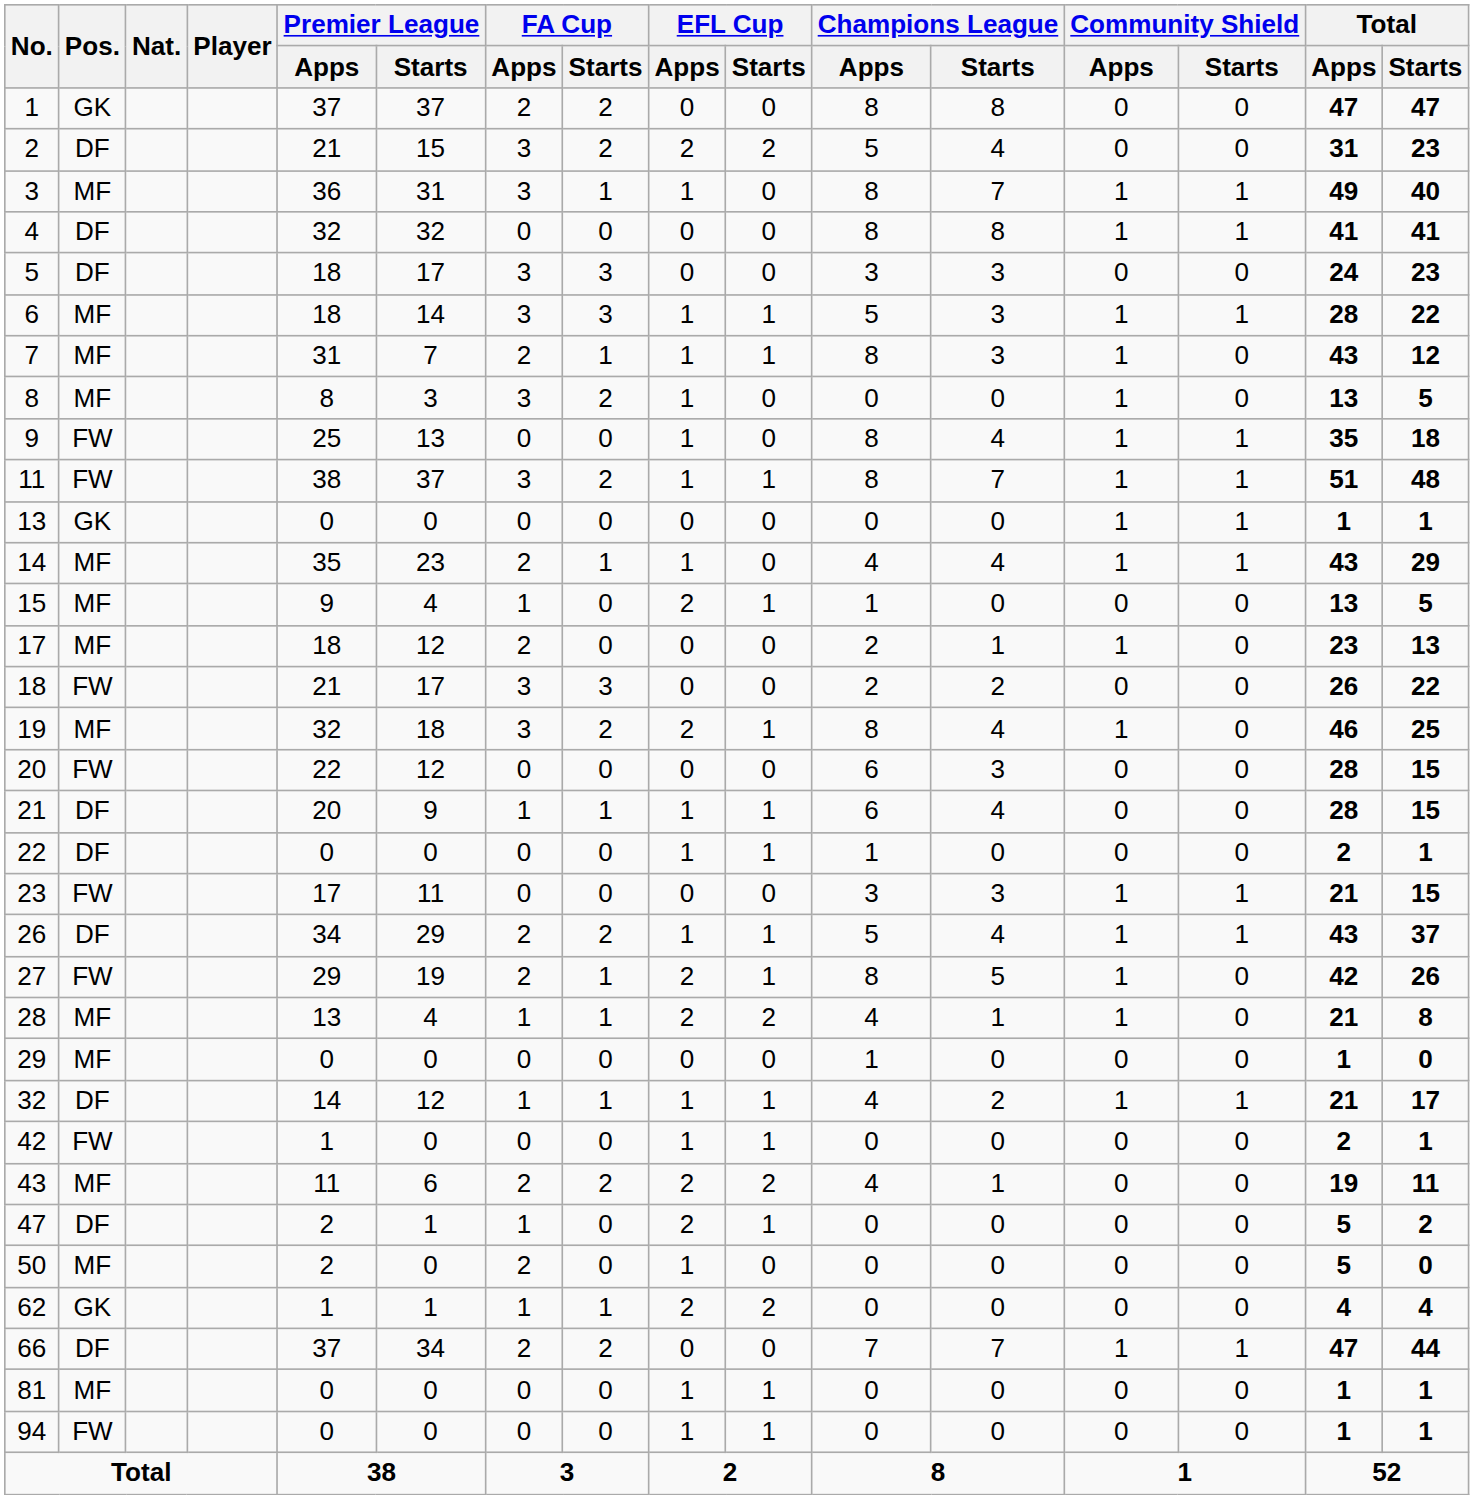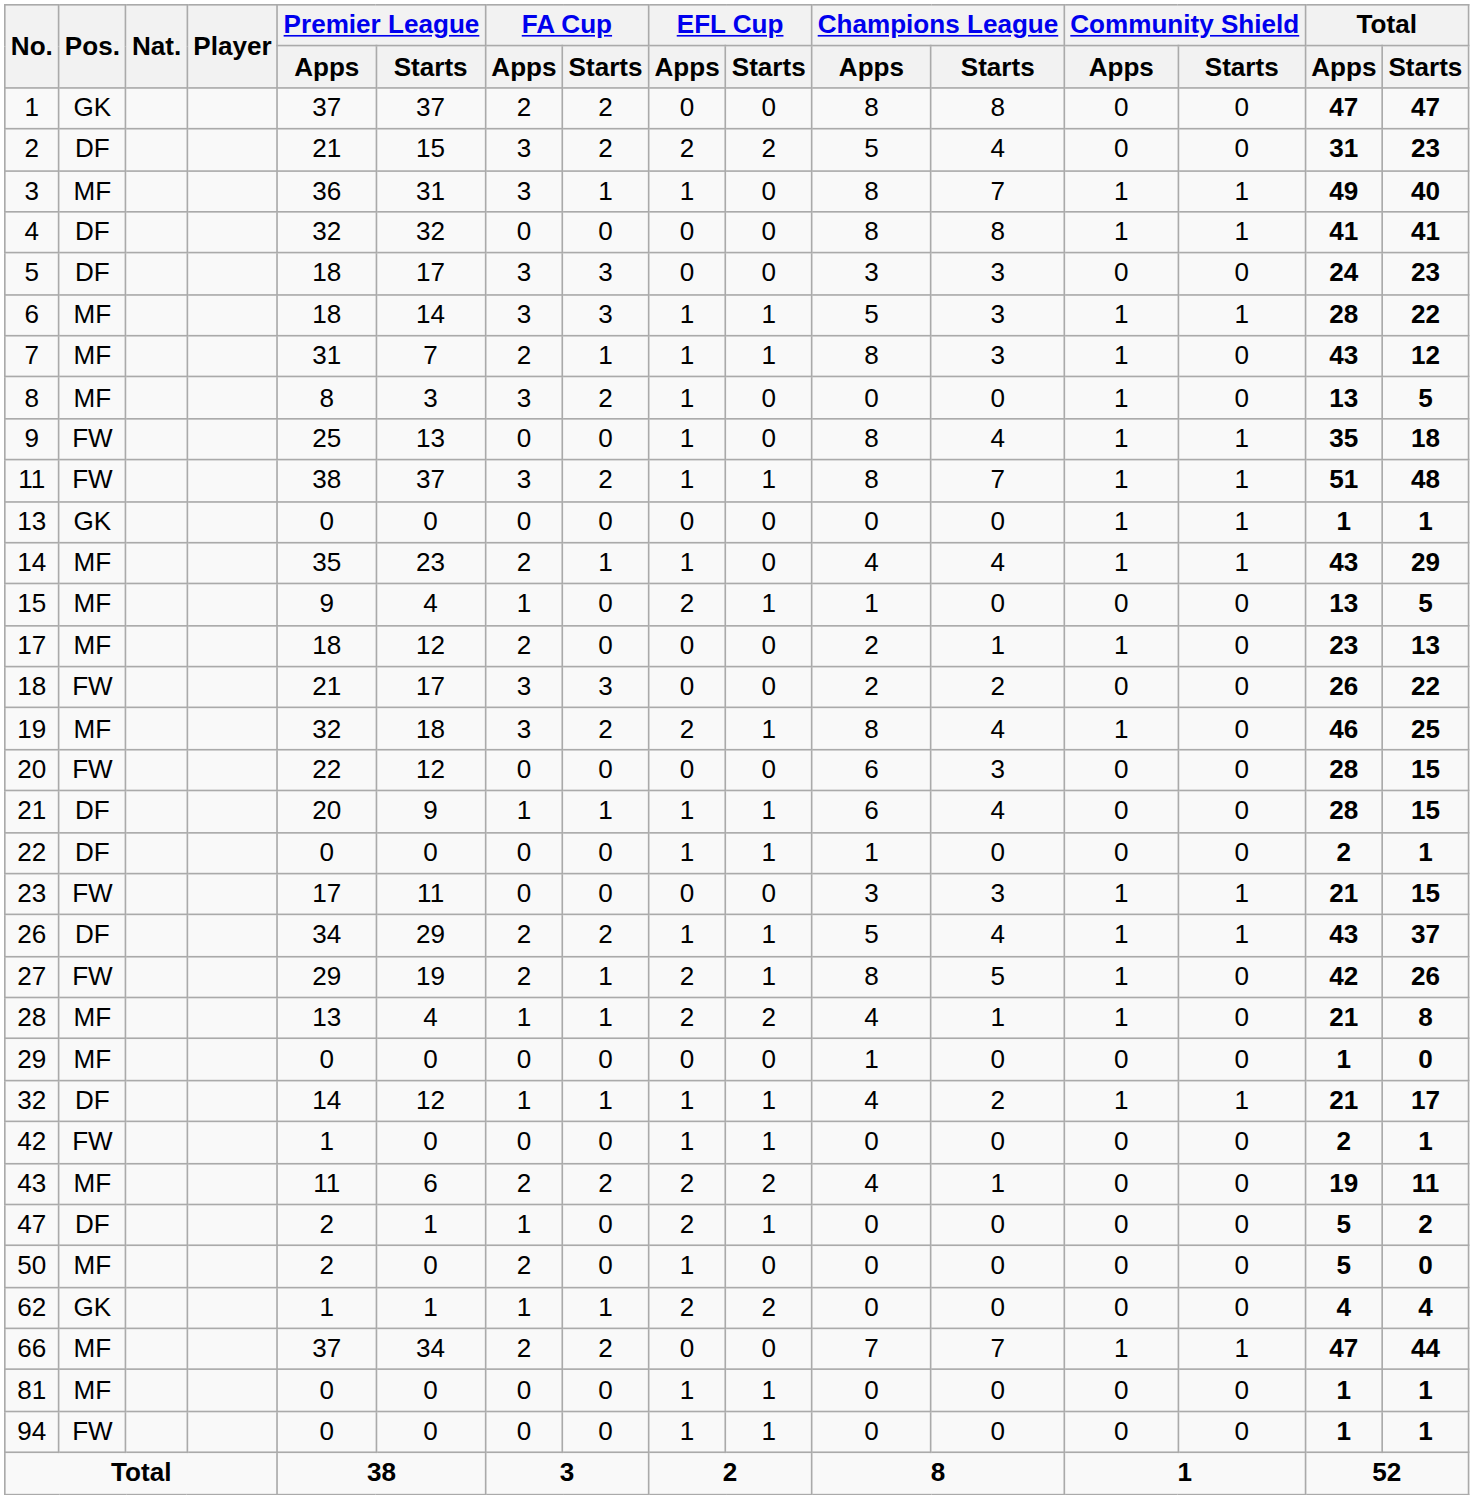 <table class="wikitable sortable" style="text-align:center">
 <tr>
 <th rowspan="2">No.</th>
 <th rowspan="2">Pos.</th>
 <th rowspan="2">Nat.</th>
 <th rowspan="2">Player</th>
 <th colspan="2"><a href='#'>Premier League</a></th>
 <th colspan="2"><a href='#'>FA Cup</a></th>
 <th colspan="2"><a href='#'>EFL Cup</a></th>
 <th colspan="2"><a href='#'>Champions League</a></th>
 <th colspan="2"><a href='#'>Community Shield</a></th>
 <th colspan="2">Total</th>
 </tr>
 <tr>
 <th>Apps</th>
 <th>Starts</th>
 <th>Apps</th>
 <th>Starts</th>
 <th>Apps</th>
 <th>Starts</th>
 <th>Apps</th>
 <th>Starts</th>
 <th>Apps</th>
 <th>Starts</th>
 <th>Apps</th>
 <th>Starts</th>
 </tr>
 <tr>
 <td>1</td>
 <td>GK</td>
 <td></td>
 <td align=left></td>
 <td>37</td>
 <td>37</td>
 <td>2</td>
 <td>2</td>
 <td>0</td>
 <td>0</td>
 <td>8</td>
 <td>8</td>
 <td>0</td>
 <td>0</td>
 <td><strong>47</strong></td>
 <td><strong>47</strong></td>
 </tr>
 <tr>
 <td>2</td>
 <td>DF</td>
 <td></td>
 <td align=left></td>
 <td>21</td>
 <td>15</td>
 <td>3</td>
 <td>2</td>
 <td>2</td>
 <td>2</td>
 <td>5</td>
 <td>4</td>
 <td>0</td>
 <td>0</td>
 <td><strong>31</strong></td>
 <td><strong>23</strong></td>
 </tr>
 <tr>
 <td>3</td>
 <td>MF</td>
 <td></td>
 <td align=left></td>
 <td>36</td>
 <td>31</td>
 <td>3</td>
 <td>1</td>
 <td>1</td>
 <td>0</td>
 <td>8</td>
 <td>7</td>
 <td>1</td>
 <td>1</td>
 <td><strong>49</strong></td>
 <td><strong>40</strong></td>
 </tr>
 <tr>
 <td>4</td>
 <td>DF</td>
 <td></td>
 <td align=left></td>
 <td>32</td>
 <td>32</td>
 <td>0</td>
 <td>0</td>
 <td>0</td>
 <td>0</td>
 <td>8</td>
 <td>8</td>
 <td>1</td>
 <td>1</td>
 <td><strong>41</strong></td>
 <td><strong>41</strong></td>
 </tr>
 <tr>
 <td>5</td>
 <td>DF</td>
 <td></td>
 <td align=left></td>
 <td>18</td>
 <td>17</td>
 <td>3</td>
 <td>3</td>
 <td>0</td>
 <td>0</td>
 <td>3</td>
 <td>3</td>
 <td>0</td>
 <td>0</td>
 <td><strong>24</strong></td>
 <td><strong>23</strong></td>
 </tr>
 <tr>
 <td>6</td>
 <td>MF</td>
 <td></td>
 <td align=left></td>
 <td>18</td>
 <td>14</td>
 <td>3</td>
 <td>3</td>
 <td>1</td>
 <td>1</td>
 <td>5</td>
 <td>3</td>
 <td>1</td>
 <td>1</td>
 <td><strong>28</strong></td>
 <td><strong>22</strong></td>
 </tr>
 <tr>
 <td>7</td>
 <td>MF</td>
 <td></td>
 <td align=left></td>
 <td>31</td>
 <td>7</td>
 <td>2</td>
 <td>1</td>
 <td>1</td>
 <td>1</td>
 <td>8</td>
 <td>3</td>
 <td>1</td>
 <td>0</td>
 <td><strong>43</strong></td>
 <td><strong>12</strong></td>
 </tr>
 <tr>
 <td>8</td>
 <td>MF</td>
 <td></td>
 <td align=left></td>
 <td>8</td>
 <td>3</td>
 <td>3</td>
 <td>2</td>
 <td>1</td>
 <td>0</td>
 <td>0</td>
 <td>0</td>
 <td>1</td>
 <td>0</td>
 <td><strong>13</strong></td>
 <td><strong>5</strong></td>
 </tr>
 <tr>
 <td>9</td>
 <td>FW</td>
 <td></td>
 <td align=left></td>
 <td>25</td>
 <td>13</td>
 <td>0</td>
 <td>0</td>
 <td>1</td>
 <td>0</td>
 <td>8</td>
 <td>4</td>
 <td>1</td>
 <td>1</td>
 <td><strong>35</strong></td>
 <td><strong>18</strong></td>
 </tr>
 <tr>
 <td>11</td>
 <td>FW</td>
 <td></td>
 <td align=left></td>
 <td>38</td>
 <td>37</td>
 <td>3</td>
 <td>2</td>
 <td>1</td>
 <td>1</td>
 <td>8</td>
 <td>7</td>
 <td>1</td>
 <td>1</td>
 <td><strong>51</strong></td>
 <td><strong>48</strong></td>
 </tr>
 <tr>
 <td>13</td>
 <td>GK</td>
 <td></td>
 <td align=left></td>
 <td>0</td>
 <td>0</td>
 <td>0</td>
 <td>0</td>
 <td>0</td>
 <td>0</td>
 <td>0</td>
 <td>0</td>
 <td>1</td>
 <td>1</td>
 <td><strong>1</strong></td>
 <td><strong>1</strong></td>
 </tr>
 <tr>
 <td>14</td>
 <td>MF</td>
 <td></td>
 <td align=left></td>
 <td>35</td>
 <td>23</td>
 <td>2</td>
 <td>1</td>
 <td>1</td>
 <td>0</td>
 <td>4</td>
 <td>4</td>
 <td>1</td>
 <td>1</td>
 <td><strong>43</strong></td>
 <td><strong>29</strong></td>
 </tr>
 <tr>
 <td>15</td>
 <td>MF</td>
 <td></td>
 <td align=left></td>
 <td>9</td>
 <td>4</td>
 <td>1</td>
 <td>0</td>
 <td>2</td>
 <td>1</td>
 <td>1</td>
 <td>0</td>
 <td>0</td>
 <td>0</td>
 <td><strong>13</strong></td>
 <td><strong>5</strong></td>
 </tr>
 <tr>
 <td>17</td>
 <td>MF</td>
 <td></td>
 <td align=left></td>
 <td>18</td>
 <td>12</td>
 <td>2</td>
 <td>0</td>
 <td>0</td>
 <td>0</td>
 <td>2</td>
 <td>1</td>
 <td>1</td>
 <td>0</td>
 <td><strong>23</strong></td>
 <td><strong>13</strong></td>
 </tr>
 <tr>
 <td>18</td>
 <td>FW</td>
 <td></td>
 <td align=left></td>
 <td>21</td>
 <td>17</td>
 <td>3</td>
 <td>3</td>
 <td>0</td>
 <td>0</td>
 <td>2</td>
 <td>2</td>
 <td>0</td>
 <td>0</td>
 <td><strong>26</strong></td>
 <td><strong>22</strong></td>
 </tr>
 <tr>
 <td>19</td>
 <td>MF</td>
 <td></td>
 <td align=left></td>
 <td>32</td>
 <td>18</td>
 <td>3</td>
 <td>2</td>
 <td>2</td>
 <td>1</td>
 <td>8</td>
 <td>4</td>
 <td>1</td>
 <td>0</td>
 <td><strong>46</strong></td>
 <td><strong>25</strong></td>
 </tr>
 <tr>
 <td>20</td>
 <td>FW</td>
 <td></td>
 <td align=left></td>
 <td>22</td>
 <td>12</td>
 <td>0</td>
 <td>0</td>
 <td>0</td>
 <td>0</td>
 <td>6</td>
 <td>3</td>
 <td>0</td>
 <td>0</td>
 <td><strong>28</strong></td>
 <td><strong>15</strong></td>
 </tr>
 <tr>
 <td>21</td>
 <td>DF</td>
 <td></td>
 <td align=left></td>
 <td>20</td>
 <td>9</td>
 <td>1</td>
 <td>1</td>
 <td>1</td>
 <td>1</td>
 <td>6</td>
 <td>4</td>
 <td>0</td>
 <td>0</td>
 <td><strong>28</strong></td>
 <td><strong>15</strong></td>
 </tr>
 <tr>
 <td>22</td>
 <td>DF</td>
 <td></td>
 <td align=left></td>
 <td>0</td>
 <td>0</td>
 <td>0</td>
 <td>0</td>
 <td>1</td>
 <td>1</td>
 <td>1</td>
 <td>0</td>
 <td>0</td>
 <td>0</td>
 <td><strong>2</strong></td>
 <td><strong>1</strong></td>
 </tr>
 <tr>
 <td>23</td>
 <td>FW</td>
 <td></td>
 <td align=left></td>
 <td>17</td>
 <td>11</td>
 <td>0</td>
 <td>0</td>
 <td>0</td>
 <td>0</td>
 <td>3</td>
 <td>3</td>
 <td>1</td>
 <td>1</td>
 <td><strong>21</strong></td>
 <td><strong>15</strong></td>
 </tr>
 <tr>
 <td>26</td>
 <td>DF</td>
 <td></td>
 <td align=left></td>
 <td>34</td>
 <td>29</td>
 <td>2</td>
 <td>2</td>
 <td>1</td>
 <td>1</td>
 <td>5</td>
 <td>4</td>
 <td>1</td>
 <td>1</td>
 <td><strong>43</strong></td>
 <td><strong>37</strong></td>
 </tr>
 <tr>
 <td>27</td>
 <td>FW</td>
 <td></td>
 <td align=left></td>
 <td>29</td>
 <td>19</td>
 <td>2</td>
 <td>1</td>
 <td>2</td>
 <td>1</td>
 <td>8</td>
 <td>5</td>
 <td>1</td>
 <td>0</td>
 <td><strong>42</strong></td>
 <td><strong>26</strong></td>
 </tr>
 <tr>
 <td>28</td>
 <td>MF</td>
 <td></td>
 <td align=left></td>
 <td>13</td>
 <td>4</td>
 <td>1</td>
 <td>1</td>
 <td>2</td>
 <td>2</td>
 <td>4</td>
 <td>1</td>
 <td>1</td>
 <td>0</td>
 <td><strong>21</strong></td>
 <td><strong>8</strong></td>
 </tr>
 <tr>
 <td>29</td>
 <td>MF</td>
 <td></td>
 <td align=left></td>
 <td>0</td>
 <td>0</td>
 <td>0</td>
 <td>0</td>
 <td>0</td>
 <td>0</td>
 <td>1</td>
 <td>0</td>
 <td>0</td>
 <td>0</td>
 <td><strong>1</strong></td>
 <td><strong>0</strong></td>
 </tr>
 <tr>
 <td>32</td>
 <td>DF</td>
 <td></td>
 <td align=left></td>
 <td>14</td>
 <td>12</td>
 <td>1</td>
 <td>1</td>
 <td>1</td>
 <td>1</td>
 <td>4</td>
 <td>2</td>
 <td>1</td>
 <td>1</td>
 <td><strong>21</strong></td>
 <td><strong>17</strong></td>
 </tr>
 <tr>
 <td>42</td>
 <td>FW</td>
 <td></td>
 <td align=left></td>
 <td>1</td>
 <td>0</td>
 <td>0</td>
 <td>0</td>
 <td>1</td>
 <td>1</td>
 <td>0</td>
 <td>0</td>
 <td>0</td>
 <td>0</td>
 <td><strong>2</strong></td>
 <td><strong>1</strong></td>
 </tr>
 <tr>
 <td>43</td>
 <td>MF</td>
 <td></td>
 <td align=left></td>
 <td>11</td>
 <td>6</td>
 <td>2</td>
 <td>2</td>
 <td>2</td>
 <td>2</td>
 <td>4</td>
 <td>1</td>
 <td>0</td>
 <td>0</td>
 <td><strong>19</strong></td>
 <td><strong>11</strong></td>
 </tr>
 <tr>
 <td>47</td>
 <td>DF</td>
 <td></td>
 <td align=left></td>
 <td>2</td>
 <td>1</td>
 <td>1</td>
 <td>0</td>
 <td>2</td>
 <td>1</td>
 <td>0</td>
 <td>0</td>
 <td>0</td>
 <td>0</td>
 <td><strong>5</strong></td>
 <td><strong>2</strong></td>
 </tr>
 <tr>
 <td>50</td>
 <td>MF</td>
 <td></td>
 <td align=left></td>
 <td>2</td>
 <td>0</td>
 <td>2</td>
 <td>0</td>
 <td>1</td>
 <td>0</td>
 <td>0</td>
 <td>0</td>
 <td>0</td>
 <td>0</td>
 <td><strong>5</strong></td>
 <td><strong>0</strong></td>
 </tr>
 <tr>
 <td>62</td>
 <td>GK</td>
 <td></td>
 <td align=left></td>
 <td>1</td>
 <td>1</td>
 <td>1</td>
 <td>1</td>
 <td>2</td>
 <td>2</td>
 <td>0</td>
 <td>0</td>
 <td>0</td>
 <td>0</td>
 <td><strong>4</strong></td>
 <td><strong>4</strong></td>
 </tr>
 <tr>
 <td>66</td>
-<td>DF</td>
+<td>MF</td>
 <td></td>
 <td align=left></td>
 <td>37</td>
 <td>34</td>
 <td>2</td>
 <td>2</td>
 <td>0</td>
 <td>0</td>
 <td>7</td>
 <td>7</td>
 <td>1</td>
 <td>1</td>
 <td><strong>47</strong></td>
 <td><strong>44</strong></td>
 </tr>
 <tr>
 <td>81</td>
 <td>MF</td>
 <td></td>
 <td align=left></td>
 <td>0</td>
 <td>0</td>
 <td>0</td>
 <td>0</td>
 <td>1</td>
 <td>1</td>
 <td>0</td>
 <td>0</td>
 <td>0</td>
 <td>0</td>
 <td><strong>1</strong></td>
 <td><strong>1</strong></td>
 </tr>
 <tr>
 <td>94</td>
 <td>FW</td>
 <td></td>
 <td align=left></td>
 <td>0</td>
 <td>0</td>
 <td>0</td>
 <td>0</td>
 <td>1</td>
 <td>1</td>
 <td>0</td>
 <td>0</td>
 <td>0</td>
 <td>0</td>
 <td><strong>1</strong></td>
 <td><strong>1</strong></td>
 </tr>
 <tr class="sortbottom">
 <td colspan=4><strong>Total</strong></td>
 <td colspan=2><strong>38</strong></td>
 <td colspan=2><strong>3</strong></td>
 <td colspan=2><strong>2</strong></td>
 <td colspan=2><strong>8</strong></td>
 <td colspan=2><strong>1</strong></td>
 <td colspan=2><strong>52</strong></td>
 </tr>
 </table>
